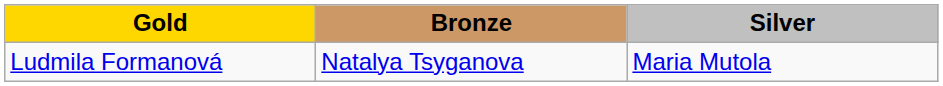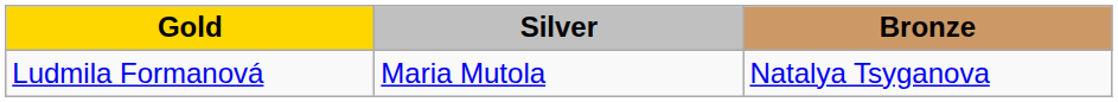 <table class="wikitable" style="text-align:left">
 <tr align="center">
 <td width=200 bgcolor=gold><strong>Gold</strong></td>
+<td width=200 bgcolor=silver><strong>Silver</strong></td>
 <td width=200 bgcolor=CC9966><strong>Bronze</strong></td>
-<td width=200 bgcolor=silver><strong>Silver</strong></td>
 </tr>
 <tr>
 <td><a href='#'>Ludmila Formanová</a><br><em></em></td>
+<td><a href='#'>Maria Mutola</a><br><em></em></td>
 <td><a href='#'>Natalya Tsyganova</a><br><em></em></td>
-<td><a href='#'>Maria Mutola</a><br><em></em></td>
 </tr>
 </table>
